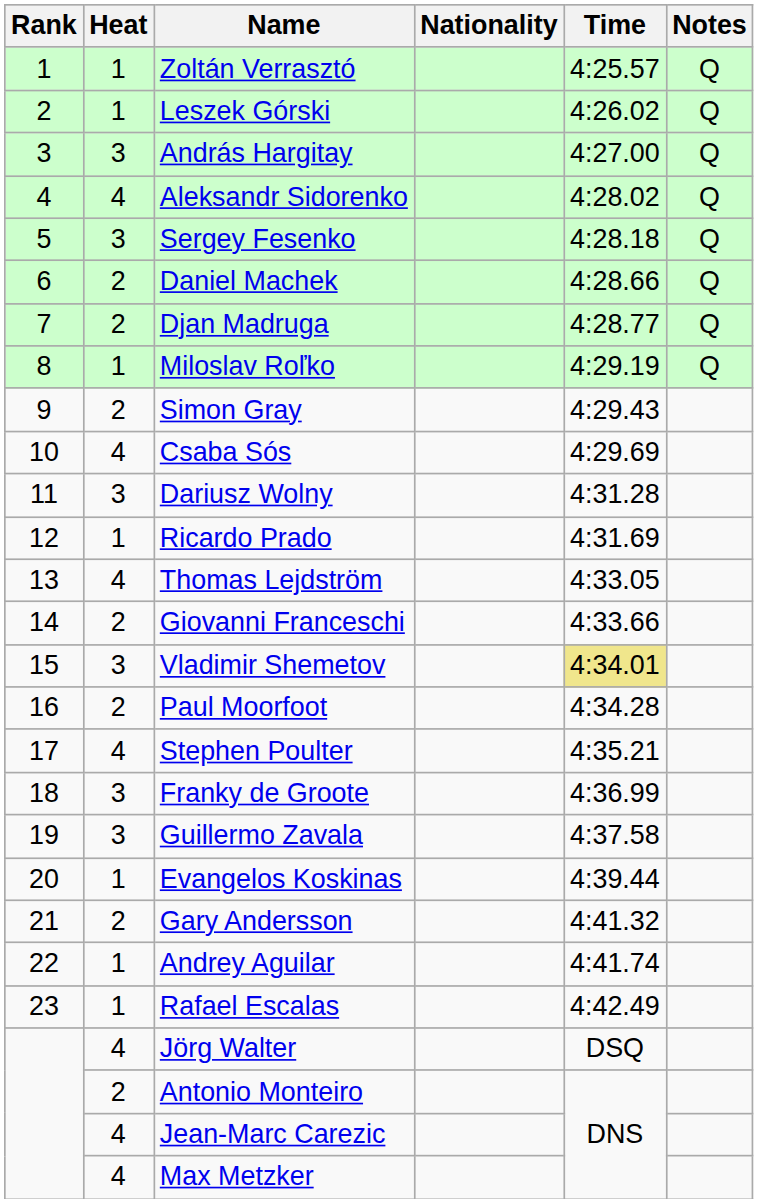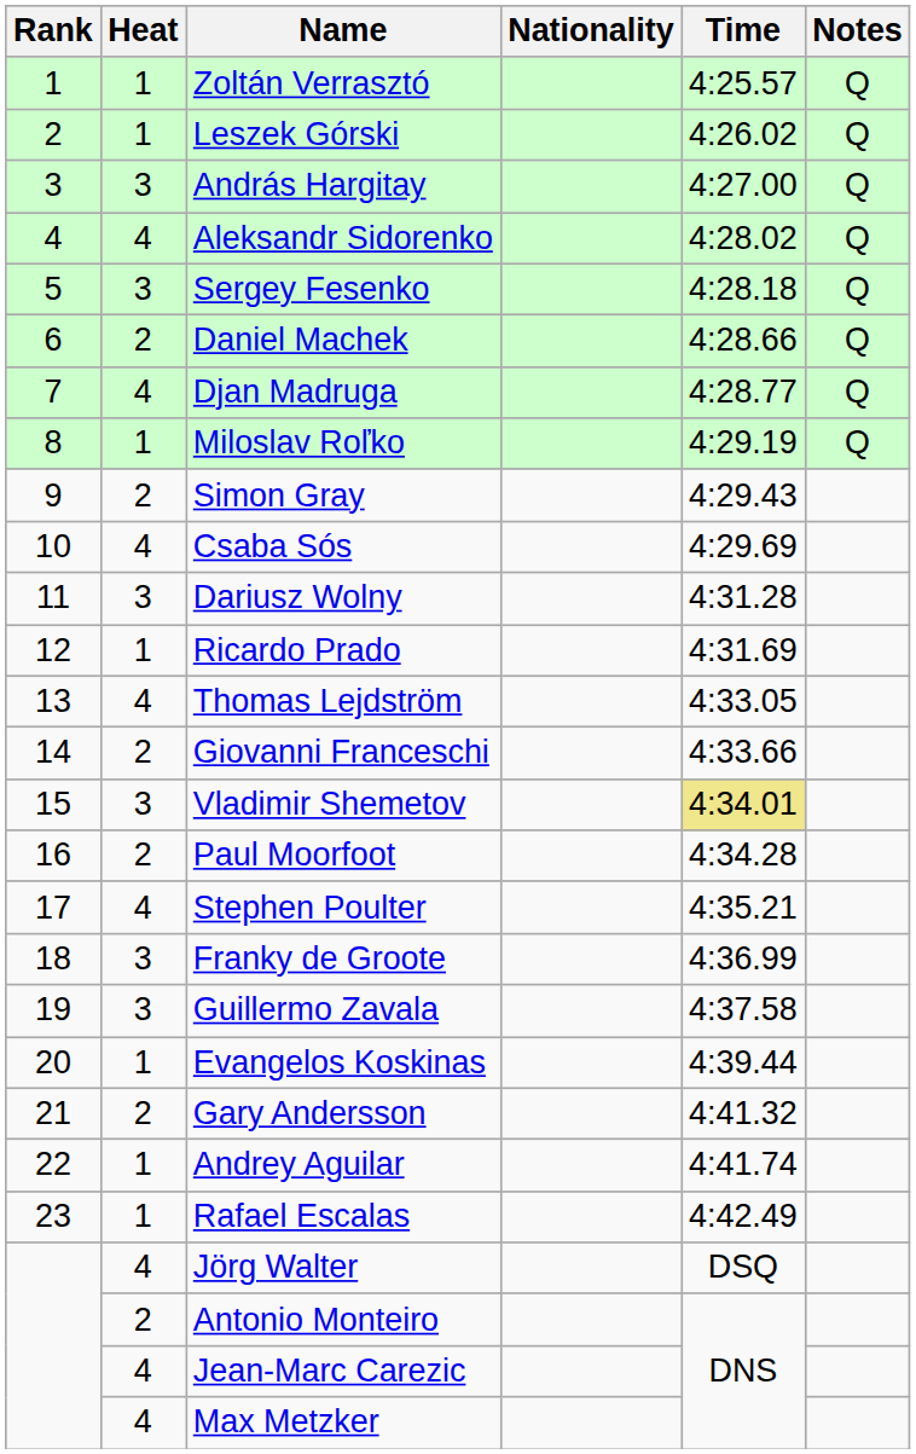 <table class="wikitable sortable" style="text-align:center">
 <tr>
 <th>Rank</th>
 <th>Heat</th>
 <th>Name</th>
 <th>Nationality</th>
 <th>Time</th>
 <th>Notes</th>
 </tr>
 <tr bgcolor=ccffcc>
 <td>1</td>
 <td>1</td>
 <td align=left><a href='#'>Zoltán Verrasztó</a></td>
 <td align=left></td>
 <td>4:25.57</td>
 <td>Q</td>
 </tr>
 <tr bgcolor=ccffcc>
 <td>2</td>
 <td>1</td>
 <td align=left><a href='#'>Leszek Górski</a></td>
 <td align=left></td>
 <td>4:26.02</td>
 <td>Q</td>
 </tr>
 <tr bgcolor=ccffcc>
 <td>3</td>
 <td>3</td>
 <td align=left><a href='#'>András Hargitay</a></td>
 <td align=left></td>
 <td>4:27.00</td>
 <td>Q</td>
 </tr>
 <tr bgcolor=ccffcc>
 <td>4</td>
 <td>4</td>
 <td align=left><a href='#'>Aleksandr Sidorenko</a></td>
 <td align=left></td>
 <td>4:28.02</td>
 <td>Q</td>
 </tr>
 <tr bgcolor=ccffcc>
 <td>5</td>
 <td>3</td>
 <td align=left><a href='#'>Sergey Fesenko</a></td>
 <td align=left></td>
 <td>4:28.18</td>
 <td>Q</td>
 </tr>
 <tr bgcolor=ccffcc>
 <td>6</td>
 <td>2</td>
 <td align=left><a href='#'>Daniel Machek</a></td>
 <td align=left></td>
 <td>4:28.66</td>
 <td>Q</td>
 </tr>
 <tr bgcolor=ccffcc>
 <td>7</td>
-<td>2</td>
+<td>4</td>
 <td align=left><a href='#'>Djan Madruga</a></td>
 <td align=left></td>
 <td>4:28.77</td>
 <td>Q</td>
 </tr>
 <tr bgcolor=ccffcc>
 <td>8</td>
 <td>1</td>
 <td align=left><a href='#'>Miloslav Roľko</a></td>
 <td align=left></td>
 <td>4:29.19</td>
 <td>Q</td>
 </tr>
 <tr>
 <td>9</td>
 <td>2</td>
 <td align=left><a href='#'>Simon Gray</a></td>
 <td align=left></td>
 <td>4:29.43</td>
 <td></td>
 </tr>
 <tr>
 <td>10</td>
 <td>4</td>
 <td align=left><a href='#'>Csaba Sós</a></td>
 <td align=left></td>
 <td>4:29.69</td>
 <td></td>
 </tr>
 <tr>
 <td>11</td>
 <td>3</td>
 <td align=left><a href='#'>Dariusz Wolny</a></td>
 <td align=left></td>
 <td>4:31.28</td>
 <td></td>
 </tr>
 <tr>
 <td>12</td>
 <td>1</td>
 <td align=left><a href='#'>Ricardo Prado</a></td>
 <td align=left></td>
 <td>4:31.69</td>
 <td></td>
 </tr>
 <tr>
 <td>13</td>
 <td>4</td>
 <td align=left><a href='#'>Thomas Lejdström</a></td>
 <td align=left></td>
 <td>4:33.05</td>
 <td></td>
 </tr>
 <tr>
 <td>14</td>
 <td>2</td>
 <td align=left><a href='#'>Giovanni Franceschi</a></td>
 <td align=left></td>
 <td>4:33.66</td>
 <td></td>
 </tr>
 <tr>
 <td>15</td>
 <td>3</td>
 <td align=left><a href='#'>Vladimir Shemetov</a></td>
 <td align=left></td>
 <td style="background: khaki;">4:34.01</td>
 <td></td>
 </tr>
 <tr>
 <td>16</td>
 <td>2</td>
 <td align=left><a href='#'>Paul Moorfoot</a></td>
 <td align=left></td>
 <td>4:34.28</td>
 <td></td>
 </tr>
 <tr>
 <td>17</td>
 <td>4</td>
 <td align=left><a href='#'>Stephen Poulter</a></td>
 <td align=left></td>
 <td>4:35.21</td>
 <td></td>
 </tr>
 <tr>
 <td>18</td>
 <td>3</td>
 <td align=left><a href='#'>Franky de Groote</a></td>
 <td align=left></td>
 <td>4:36.99</td>
 <td></td>
 </tr>
 <tr>
 <td>19</td>
 <td>3</td>
 <td align=left><a href='#'>Guillermo Zavala</a></td>
 <td align=left></td>
 <td>4:37.58</td>
 <td></td>
 </tr>
 <tr>
 <td>20</td>
 <td>1</td>
 <td align=left><a href='#'>Evangelos Koskinas</a></td>
 <td align=left></td>
 <td>4:39.44</td>
 <td></td>
 </tr>
 <tr>
 <td>21</td>
 <td>2</td>
 <td align=left><a href='#'>Gary Andersson</a></td>
 <td align=left></td>
 <td>4:41.32</td>
 <td></td>
 </tr>
 <tr>
 <td>22</td>
 <td>1</td>
 <td align=left><a href='#'>Andrey Aguilar</a></td>
 <td align=left></td>
 <td>4:41.74</td>
 <td></td>
 </tr>
 <tr>
 <td>23</td>
 <td>1</td>
 <td align=left><a href='#'>Rafael Escalas</a></td>
 <td align=left></td>
 <td>4:42.49</td>
 <td></td>
 </tr>
 <tr>
 <td rowspan=4></td>
 <td>4</td>
 <td align=left><a href='#'>Jörg Walter</a></td>
 <td align=left></td>
 <td>DSQ</td>
 <td></td>
 </tr>
 <tr>
 <td>2</td>
 <td align=left><a href='#'>Antonio Monteiro</a></td>
 <td align=left></td>
 <td rowspan="3">DNS</td>
 <td></td>
 </tr>
 <tr>
 <td>4</td>
 <td align=left><a href='#'>Jean-Marc Carezic</a></td>
 <td align=left></td>
 <td></td>
 </tr>
 <tr>
 <td>4</td>
 <td align=left><a href='#'>Max Metzker</a></td>
 <td align=left></td>
 <td></td>
 </tr>
 </table>
